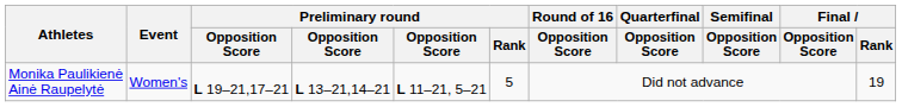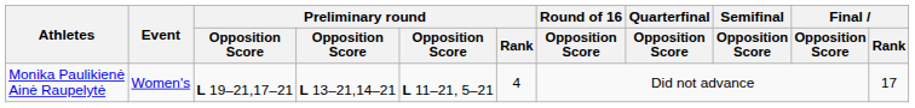 <table class=wikitable style=font-size:90%;text-align:center>
 <tr>
 <th rowspan=2>Athletes</th>
 <th rowspan=2>Event</th>
 <th colspan=4>Preliminary round</th>
 <th>Round of 16</th>
 <th>Quarterfinal</th>
 <th>Semifinal</th>
 <th colspan=2>Final / </th>
 </tr>
 <tr style=font-size:95%>
 <th>Opposition<br>Score</th>
 <th>Opposition<br>Score</th>
 <th>Opposition<br>Score</th>
 <th>Rank</th>
 <th>Opposition<br>Score</th>
 <th>Opposition<br>Score</th>
 <th>Opposition<br>Score</th>
 <th>Opposition<br>Score</th>
 <th>Rank</th>
 </tr>
 <tr>
 <td align=left><a href='#'>Monika Paulikienė</a><br><a href='#'>Ainė Raupelytė</a></td>
 <td align=left rowspan=2><a href='#'>Women's</a></td>
 <td><br> <strong>L</strong> 19–21,17–21</td>
 <td><br> <strong>L</strong> 13–21,14–21</td>
 <td><br> <strong>L</strong> 11–21, 5–21</td>
-<td>5</td>
+<td>4</td>
 <td colspan="4">Did not advance</td>
-<td>19</td>
+<td>17</td>
 </tr>
 </table>
